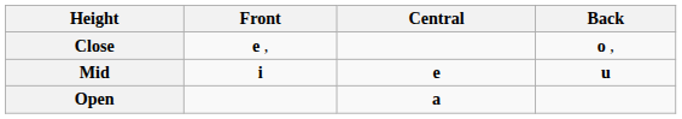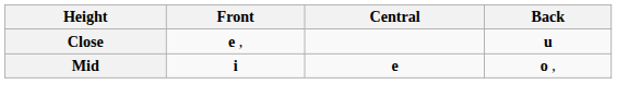 <table class="wikitable" style="margin:autmargin:auto; text-align:center" width="50%">
 <tr>
 <th>Height</th>
 <th>Front</th>
 <th>Central</th>
 <th>Back</th>
 </tr>
 <tr>
 <th>Close</th>
 <td><strong>e</strong> , </td>
 <td></td>
-<td><strong>o</strong> , </td>
+<td><strong>u</strong> </td>
 </tr>
 <tr>
 <th>Mid</th>
 <td><strong>i</strong> </td>
 <td><strong>e</strong> </td>
-<td><strong>u</strong> </td>
-</tr>
-<tr>
-<th>Open</th>
-<td></td>
-<td><strong>a</strong> </td>
-<td></td>
+<td><strong>o</strong> , </td>
 </tr>
 </table>
